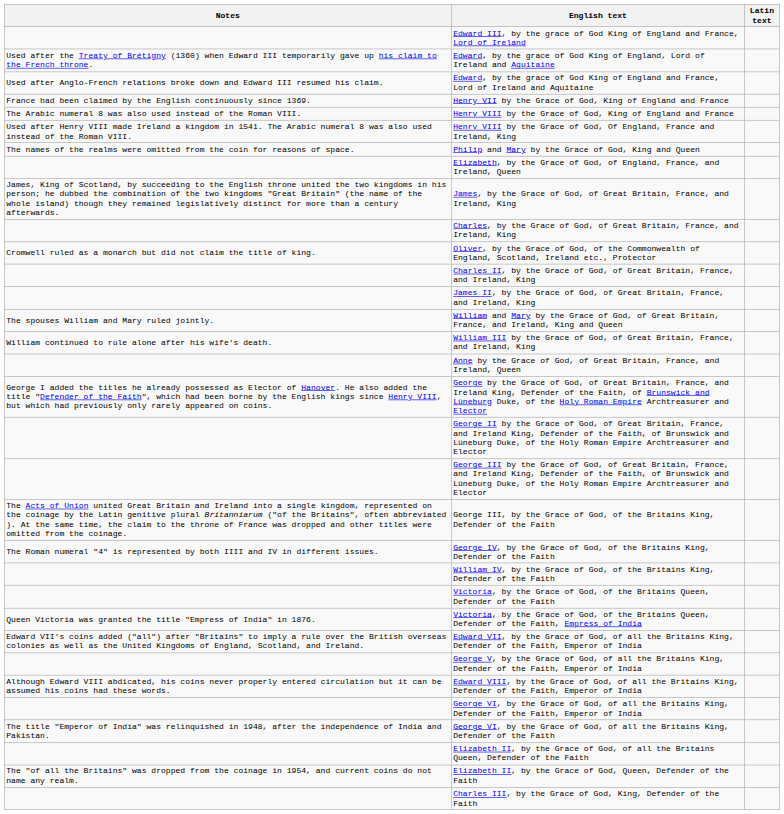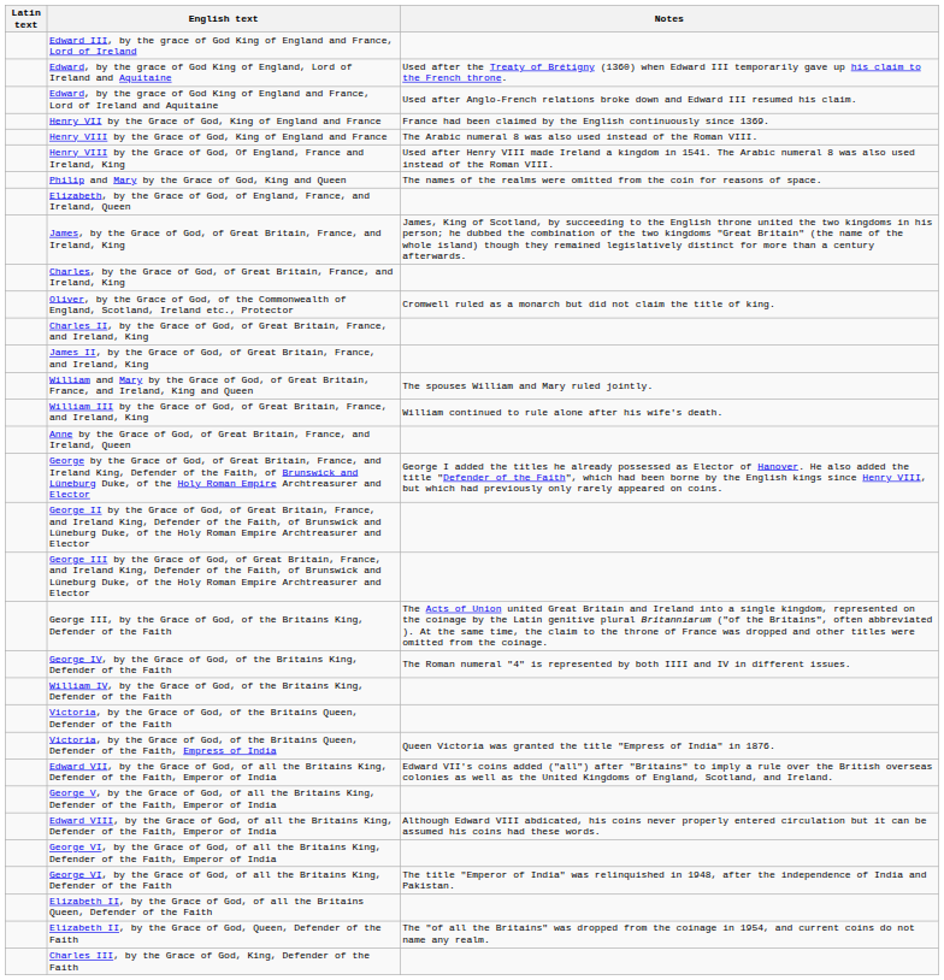 <table class="wikitable">
 <tr>
+<th>Latin text</th>
+<th>English text</th>
 <th>Notes</th>
-<th>English text</th>
-<th>Latin text</th>
 </tr>
 <tr>
 <td></td>
 <td><a href='#'>Edward III</a>, by the grace of God King of England and France, <a href='#'>Lord of Ireland</a></td>
 <td></td>
 </tr>
 <tr>
+<td></td>
+<td><a href='#'>Edward</a>, by the grace of God King of England, Lord of Ireland and <a href='#'>Aquitaine</a></td>
 <td>Used after the <a href='#'>Treaty of Brétigny</a> (1360) when Edward III temporarily gave up <a href='#'>his claim to the French throne</a>.</td>
-<td><a href='#'>Edward</a>, by the grace of God King of England, Lord of Ireland and <a href='#'>Aquitaine</a></td>
-<td></td>
 </tr>
 <tr>
+<td></td>
+<td><a href='#'>Edward</a>, by the grace of God King of England and France, Lord of Ireland and Aquitaine</td>
 <td>Used after Anglo-French relations broke down and Edward III resumed his claim.</td>
-<td><a href='#'>Edward</a>, by the grace of God King of England and France, Lord of Ireland and Aquitaine</td>
-<td></td>
 </tr>
 <tr>
+<td></td>
+<td><a href='#'>Henry VII</a> by the Grace of God, King of England and France</td>
 <td>France had been claimed by the English continuously since 1369.</td>
-<td><a href='#'>Henry VII</a> by the Grace of God, King of England and France</td>
-<td></td>
 </tr>
 <tr>
+<td></td>
+<td><a href='#'>Henry VIII</a> by the Grace of God, King of England and France</td>
 <td>The Arabic numeral 8 was also used instead of the Roman VIII.</td>
-<td><a href='#'>Henry VIII</a> by the Grace of God, King of England and France</td>
-<td></td>
 </tr>
 <tr>
+<td></td>
+<td><a href='#'>Henry VIII</a> by the Grace of God, Of England, France and Ireland, King</td>
 <td>Used after Henry VIII made Ireland a kingdom in 1541. The Arabic numeral 8 was also used instead of the Roman VIII.</td>
-<td><a href='#'>Henry VIII</a> by the Grace of God, Of England, France and Ireland, King</td>
-<td></td>
 </tr>
 <tr>
+<td></td>
+<td><a href='#'>Philip</a> and <a href='#'>Mary</a> by the Grace of God, King and Queen</td>
 <td>The names of the realms were omitted from the coin for reasons of space.</td>
-<td><a href='#'>Philip</a> and <a href='#'>Mary</a> by the Grace of God, King and Queen</td>
-<td></td>
 </tr>
 <tr>
 <td></td>
 <td><a href='#'>Elizabeth</a>, by the Grace of God, of England, France, and Ireland, Queen</td>
 <td></td>
 </tr>
 <tr>
+<td></td>
+<td><a href='#'>James</a>, by the Grace of God, of Great Britain, France, and Ireland, King</td>
 <td>James, King of Scotland, by succeeding to the English throne united the two kingdoms in his person; he dubbed the combination of the two kingdoms "Great Britain" (the name of the whole island) though they remained legislatively distinct for more than a century afterwards.</td>
-<td><a href='#'>James</a>, by the Grace of God, of Great Britain, France, and Ireland, King</td>
-<td></td>
 </tr>
 <tr>
 <td></td>
 <td><a href='#'>Charles</a>, by the Grace of God, of Great Britain, France, and Ireland, King</td>
 <td></td>
 </tr>
 <tr>
+<td></td>
+<td><a href='#'>Oliver</a>, by the Grace of God, of the Commonwealth of England, Scotland, Ireland etc., Protector</td>
 <td>Cromwell ruled as a monarch but did not claim the title of king.</td>
-<td><a href='#'>Oliver</a>, by the Grace of God, of the Commonwealth of England, Scotland, Ireland etc., Protector</td>
-<td></td>
 </tr>
 <tr>
 <td></td>
 <td><a href='#'>Charles II</a>, by the Grace of God, of Great Britain, France, and Ireland, King</td>
 <td></td>
 </tr>
 <tr>
 <td></td>
 <td><a href='#'>James II</a>, by the Grace of God, of Great Britain, France, and Ireland, King</td>
 <td></td>
 </tr>
 <tr>
+<td></td>
+<td><a href='#'>William</a> and <a href='#'>Mary</a> by the Grace of God, of Great Britain, France, and Ireland, King and Queen</td>
 <td>The spouses William and Mary ruled jointly.</td>
-<td><a href='#'>William</a> and <a href='#'>Mary</a> by the Grace of God, of Great Britain, France, and Ireland, King and Queen</td>
-<td></td>
 </tr>
 <tr>
+<td></td>
+<td><a href='#'>William III</a> by the Grace of God, of Great Britain, France, and Ireland, King</td>
 <td>William continued to rule alone after his wife's death.</td>
-<td><a href='#'>William III</a> by the Grace of God, of Great Britain, France, and Ireland, King</td>
-<td></td>
 </tr>
 <tr>
 <td></td>
 <td><a href='#'>Anne</a> by the Grace of God, of Great Britain, France, and Ireland, Queen</td>
 <td></td>
 </tr>
 <tr>
+<td></td>
+<td><a href='#'>George</a> by the Grace of God, of Great Britain, France, and Ireland King, Defender of the Faith, of <a href='#'>Brunswick and Lüneburg</a> Duke, of the <a href='#'>Holy Roman Empire</a> Archtreasurer and <a href='#'>Elector</a></td>
 <td>George I added the titles he already possessed as Elector of <a href='#'>Hanover</a>. He also added the title "<a href='#'>Defender of the Faith</a>", which had been borne by the English kings since <a href='#'>Henry VIII</a>, but which had previously only rarely appeared on coins.</td>
-<td><a href='#'>George</a> by the Grace of God, of Great Britain, France, and Ireland King, Defender of the Faith, of <a href='#'>Brunswick and Lüneburg</a> Duke, of the <a href='#'>Holy Roman Empire</a> Archtreasurer and <a href='#'>Elector</a></td>
-<td></td>
 </tr>
 <tr>
 <td></td>
 <td><a href='#'>George II</a> by the Grace of God, of Great Britain, France, and Ireland King, Defender of the Faith, of Brunswick and Lüneburg Duke, of the Holy Roman Empire Archtreasurer and Elector</td>
 <td></td>
 </tr>
 <tr>
 <td></td>
 <td><a href='#'>George III</a> by the Grace of God, of Great Britain, France, and Ireland King, Defender of the Faith, of Brunswick and Lüneburg Duke, of the Holy Roman Empire Archtreasurer and Elector</td>
 <td></td>
 </tr>
 <tr>
+<td></td>
+<td>George III, by the Grace of God, of the Britains King, Defender of the Faith</td>
 <td>The <a href='#'>Acts of Union</a> united Great Britain and Ireland into a single kingdom, represented on the coinage by the Latin genitive plural <em>Britanniarum</em> ("of the Britains", often abbreviated ). At the same time, the claim to the throne of France was dropped and other titles were omitted from the coinage.</td>
-<td>George III, by the Grace of God, of the Britains King, Defender of the Faith</td>
-<td></td>
 </tr>
 <tr>
+<td></td>
+<td><a href='#'>George IV</a>, by the Grace of God, of the Britains King, Defender of the Faith</td>
 <td>The Roman numeral "4" is represented by both IIII and IV in different issues.</td>
-<td><a href='#'>George IV</a>, by the Grace of God, of the Britains King, Defender of the Faith</td>
-<td></td>
 </tr>
 <tr>
 <td></td>
 <td><a href='#'>William IV</a>, by the Grace of God, of the Britains King, Defender of the Faith</td>
 <td></td>
 </tr>
 <tr>
 <td></td>
 <td><a href='#'>Victoria</a>, by the Grace of God, of the Britains Queen, Defender of the Faith</td>
 <td></td>
 </tr>
 <tr>
+<td></td>
+<td><a href='#'>Victoria</a>, by the Grace of God, of the Britains Queen, Defender of the Faith, <a href='#'>Empress of India</a></td>
 <td>Queen Victoria was granted the title "Empress of India" in 1876.</td>
-<td><a href='#'>Victoria</a>, by the Grace of God, of the Britains Queen, Defender of the Faith, <a href='#'>Empress of India</a></td>
-<td></td>
 </tr>
 <tr>
+<td></td>
+<td><a href='#'>Edward VII</a>, by the Grace of God, of all the Britains King, Defender of the Faith, Emperor of India</td>
 <td>Edward VII's coins added  ("all") after "Britains" to imply a rule over the British overseas colonies as well as the United Kingdoms of England, Scotland, and Ireland.</td>
-<td><a href='#'>Edward VII</a>, by the Grace of God, of all the Britains King, Defender of the Faith, Emperor of India</td>
-<td></td>
 </tr>
 <tr>
 <td></td>
 <td><a href='#'>George V</a>, by the Grace of God, of all the Britains King, Defender of the Faith, Emperor of India</td>
 <td></td>
 </tr>
 <tr>
+<td></td>
+<td><a href='#'>Edward VIII</a>, by the Grace of God, of all the Britains King, Defender of the Faith, Emperor of India</td>
 <td>Although Edward VIII abdicated, his coins never properly entered circulation but it can be assumed his coins had these words.</td>
-<td><a href='#'>Edward VIII</a>, by the Grace of God, of all the Britains King, Defender of the Faith, Emperor of India</td>
-<td></td>
 </tr>
 <tr>
 <td></td>
 <td><a href='#'>George VI</a>, by the Grace of God, of all the Britains King, Defender of the Faith, Emperor of India</td>
 <td></td>
 </tr>
 <tr>
+<td></td>
+<td><a href='#'>George VI</a>, by the Grace of God, of all the Britains King, Defender of the Faith</td>
 <td>The title "Emperor of India" was relinquished in 1948, after the independence of India and Pakistan.</td>
-<td><a href='#'>George VI</a>, by the Grace of God, of all the Britains King, Defender of the Faith</td>
-<td></td>
 </tr>
 <tr>
 <td></td>
 <td><a href='#'>Elizabeth II</a>, by the Grace of God, of all the Britains Queen, Defender of the Faith</td>
 <td></td>
 </tr>
 <tr>
+<td></td>
+<td><a href='#'>Elizabeth II</a>, by the Grace of God, Queen, Defender of the Faith</td>
 <td>The "of all the Britains" was dropped from the coinage in 1954, and current coins do not name any realm.</td>
-<td><a href='#'>Elizabeth II</a>, by the Grace of God, Queen, Defender of the Faith</td>
-<td></td>
 </tr>
 <tr>
 <td></td>
 <td><a href='#'>Charles III</a>, by the Grace of God, King, Defender of the Faith</td>
 <td></td>
 </tr>
 </table>
